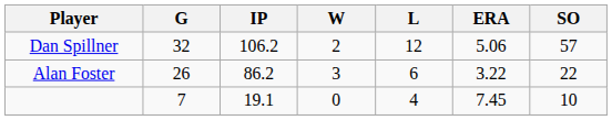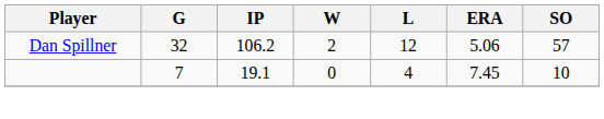 <table class="wikitable sortable">
 <tr>
 <th bgcolor="#DDDDFF" width="16%">Player</th>
 <th bgcolor="#DDDDFF" width="9%">G</th>
 <th bgcolor="#DDDDFF" width="9%">IP</th>
 <th bgcolor="#DDDDFF" width="9%">W</th>
 <th bgcolor="#DDDDFF" width="9%">L</th>
 <th bgcolor="#DDDDFF" width="9%">ERA</th>
 <th bgcolor="#DDDDFF" width="9%">SO</th>
 </tr>
 <tr align="center">
 <td><a href='#'>Dan Spillner</a></td>
 <td>32</td>
 <td>106.2</td>
 <td>2</td>
 <td>12</td>
 <td>5.06</td>
 <td>57</td>
 </tr>
 <tr align=center>
-<td><a href='#'>Alan Foster</a></td>
-<td>26</td>
-<td>86.2</td>
-<td>3</td>
-<td>6</td>
-<td>3.22</td>
-<td>22</td>
-</tr>
-<tr align=center>
 <td></td>
 <td>7</td>
 <td>19.1</td>
 <td>0</td>
 <td>4</td>
 <td>7.45</td>
 <td>10</td>
 </tr>
 <tr align="center">
 </tr>
 </table>
